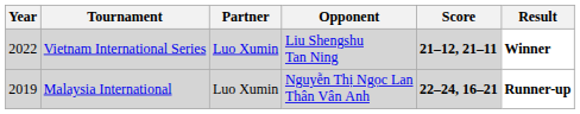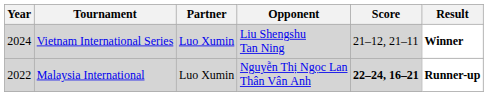 <table class="sortable wikitable" style="font-size: 90%;">
 <tr>
 <th>Year</th>
 <th>Tournament</th>
 <th>Partner</th>
 <th>Opponent</th>
 <th>Score</th>
 <th>Result</th>
 </tr>
 <tr style="background:#D5D5D5">
-<td align="center">2022</td>
+<td align="center">2024</td>
 <td align="left"><a href='#'>Vietnam International Series</a></td>
 <td align="left"> <a href='#'>Luo Xumin</a></td>
 <td align="left"> <a href='#'>Liu Shengshu</a><br> <a href='#'>Tan Ning</a></td>
-<td align="left"><strong>21–12, 21–11</strong></td>
+<td align="left">21–12, 21–11</td>
 <td style="text-align:left; background:white"> <strong>Winner</strong></td>
 </tr>
 <tr style="background:#D5D5D5">
-<td align="center">2019</td>
+<td align="center">2022</td>
 <td align="left"><a href='#'>Malaysia International</a></td>
 <td align="left"> Luo Xumin</td>
 <td align="left"> <a href='#'>Nguyễn Thị Ngọc Lan</a><br> <a href='#'>Thân Vân Anh</a></td>
 <td align="left"><strong>22–24, 16–21</strong></td>
 <td style="text-align:left; background:white"> <strong>Runner-up</strong></td>
 </tr>
 </table>
